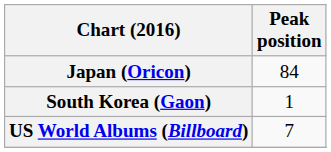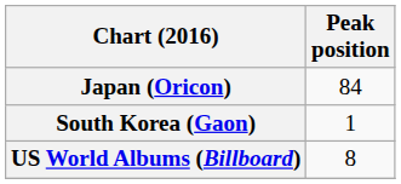 <table class="wikitable plainrowheaders">
 <tr>
 <th>Chart (2016)</th>
 <th>Peak<br>position</th>
 </tr>
 <tr>
 <th scope="row">Japan (<a href='#'>Oricon</a>)</th>
 <td align="center">84</td>
 </tr>
 <tr>
 <th scope="row">South Korea (<a href='#'>Gaon</a>)</th>
 <td align="center">1</td>
 </tr>
 <tr>
 <th scope="row">US <a href='#'>World Albums</a> (<em><a href='#'>Billboard</a></em>)</th>
-<td align="center">7</td>
+<td align="center">8</td>
 </tr>
 <tr>
 </tr>
 </table>
